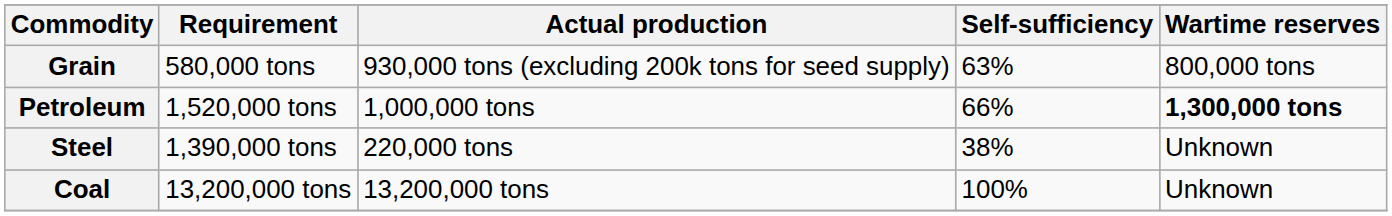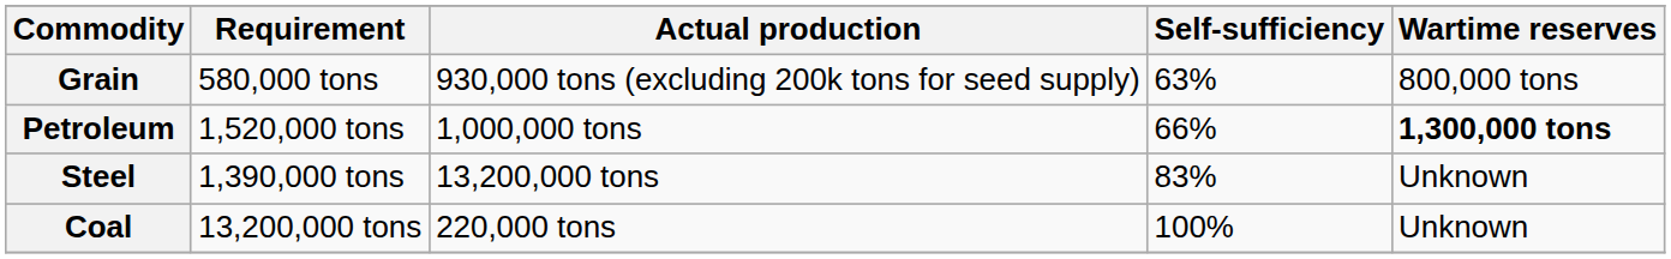 <table class="wikitable">
 <tr>
 </tr>
 <tr>
 <th>Commodity</th>
 <th>Requirement</th>
 <th>Actual production</th>
 <th>Self-sufficiency</th>
 <th>Wartime reserves</th>
 </tr>
 <tr>
 <th>Grain</th>
 <td>580,000 tons</td>
 <td>930,000 tons (excluding 200k tons for seed supply)</td>
 <td>63%</td>
 <td>800,000 tons</td>
 </tr>
 <tr>
 <th>Petroleum</th>
 <td>1,520,000 tons</td>
 <td>1,000,000 tons</td>
 <td>66%</td>
 <td><strong>1,300,000 tons</strong></td>
 </tr>
 <tr>
 <th>Steel</th>
 <td>1,390,000 tons</td>
-<td>220,000 tons</td>
-<td>38%</td>
+<td>13,200,000 tons</td>
+<td>83%</td>
 <td>Unknown</td>
 </tr>
 <tr>
 <th>Coal</th>
 <td>13,200,000 tons</td>
-<td>13,200,000 tons</td>
+<td>220,000 tons</td>
 <td>100%</td>
 <td>Unknown</td>
 </tr>
 <tr>
 </tr>
 </table>
